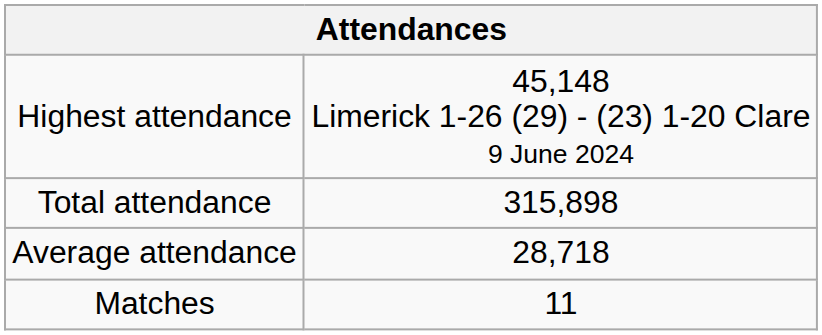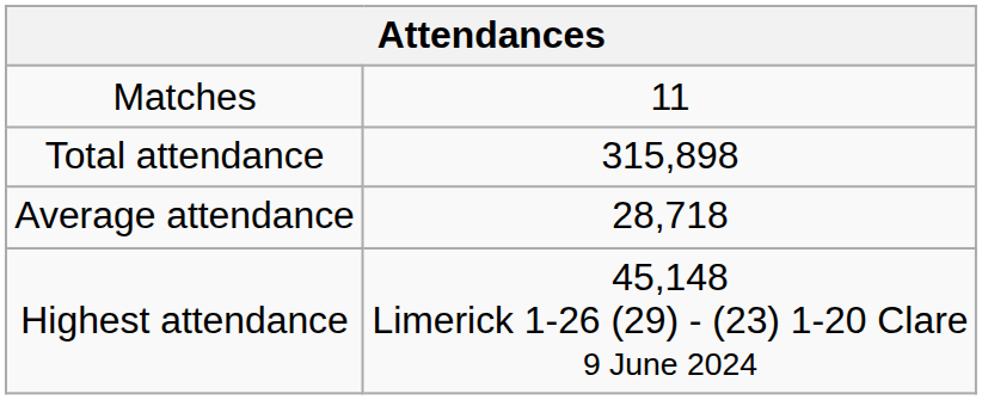 <table class=wikitable>
 <tr>
 <th colspan=2>Attendances</th>
 </tr>
 <tr>
-<td align=center>Highest attendance</td>
-<td align=center>45,148 <br> Limerick 1-26 (29) - (23) 1-20 Clare <br> <small>9 June 2024</small></td>
+<td align=center>Matches</td>
+<td align=center>11</td>
 </tr>
 <tr>
 <td align=center>Total attendance</td>
 <td align=center>315,898</td>
 </tr>
 <tr>
 <td align=center>Average attendance</td>
 <td align=center>28,718</td>
 </tr>
 <tr>
-<td align=center>Matches</td>
-<td align=center>11</td>
+<td align=center>Highest attendance</td>
+<td align=center>45,148 <br> Limerick 1-26 (29) - (23) 1-20 Clare <br> <small>9 June 2024</small></td>
 </tr>
 </table>
